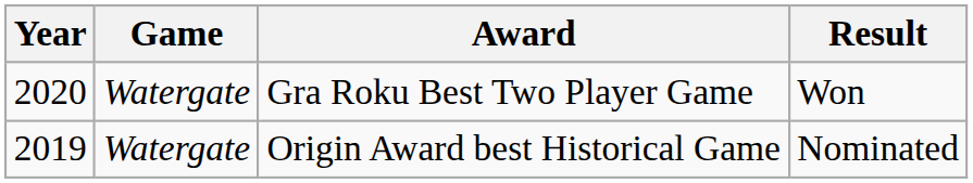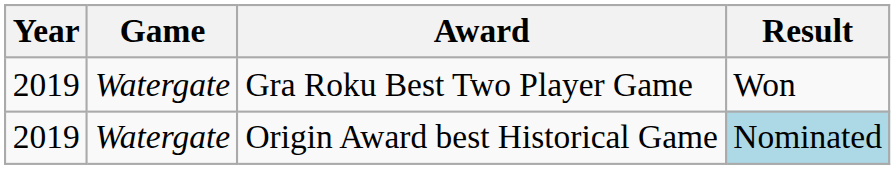 <table class="wikitable">
 <tr>
 <th>Year</th>
 <th>Game</th>
 <th>Award</th>
 <th>Result</th>
 </tr>
 <tr>
-<td>2020</td>
+<td>2019</td>
 <td><em>Watergate</em></td>
 <td>Gra Roku Best Two Player Game</td>
 <td>Won</td>
 </tr>
 <tr>
 <td>2019</td>
 <td><em>Watergate</em></td>
 <td>Origin Award best Historical Game</td>
-<td>Nominated</td>
+<td style="background: lightblue;">Nominated</td>
 </tr>
 </table>
